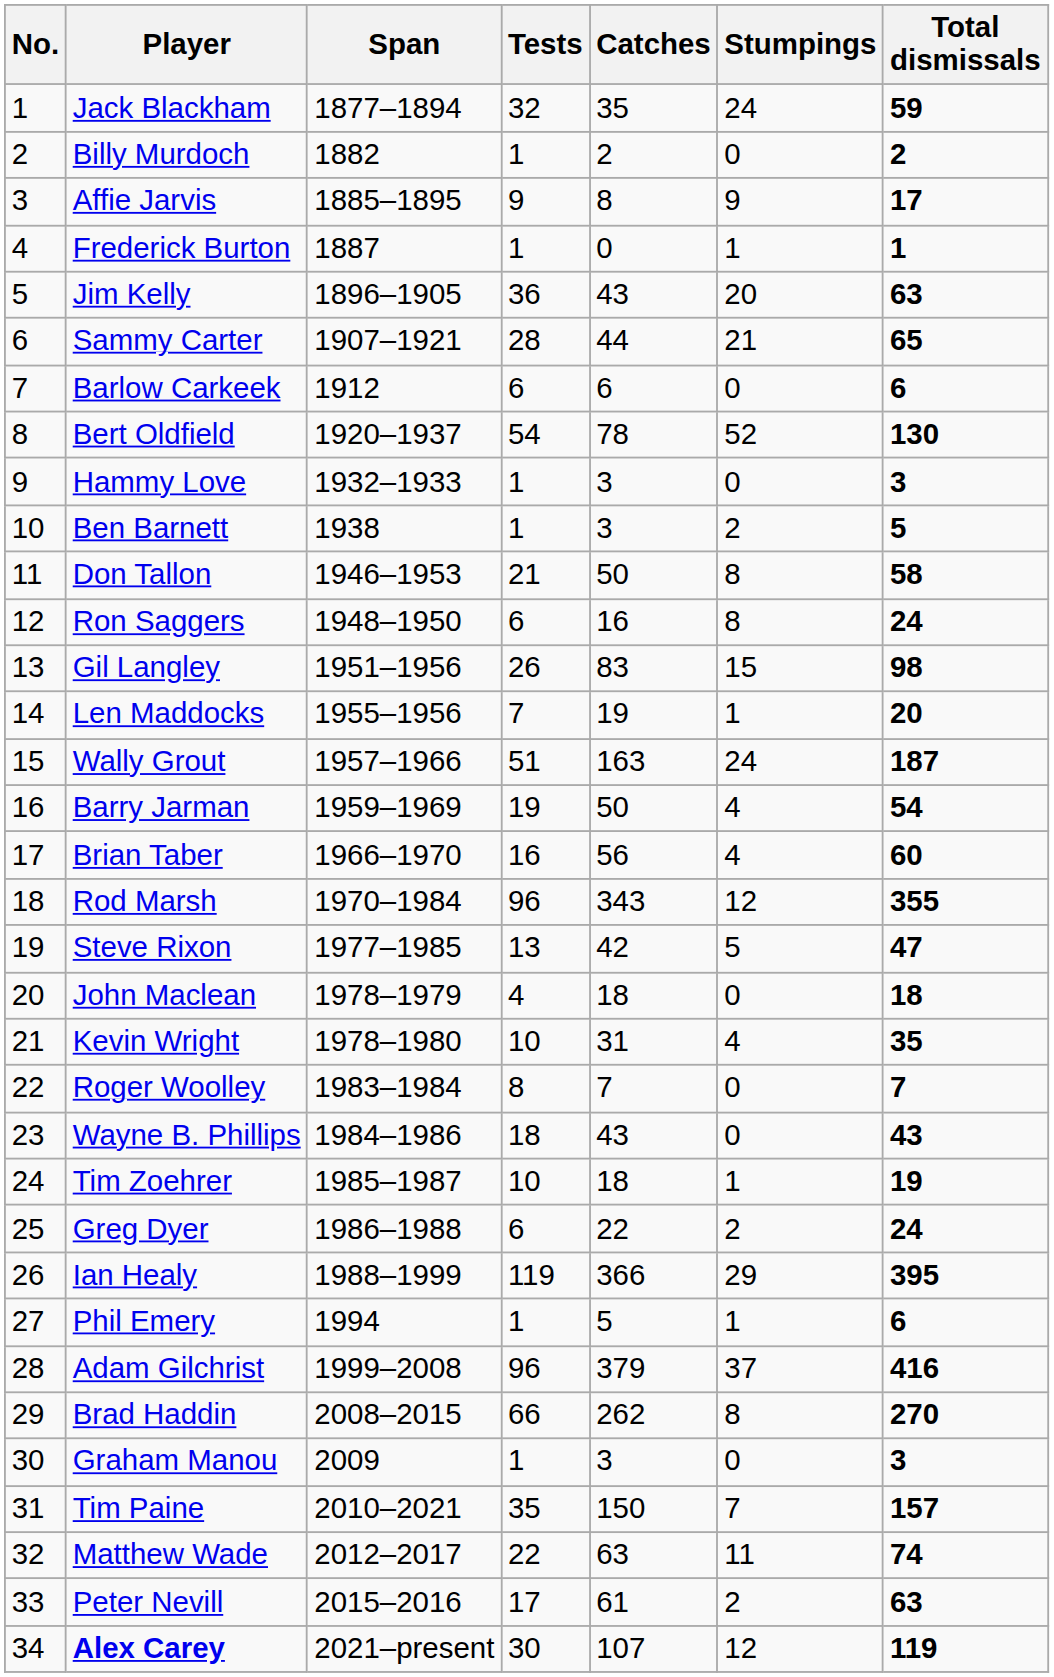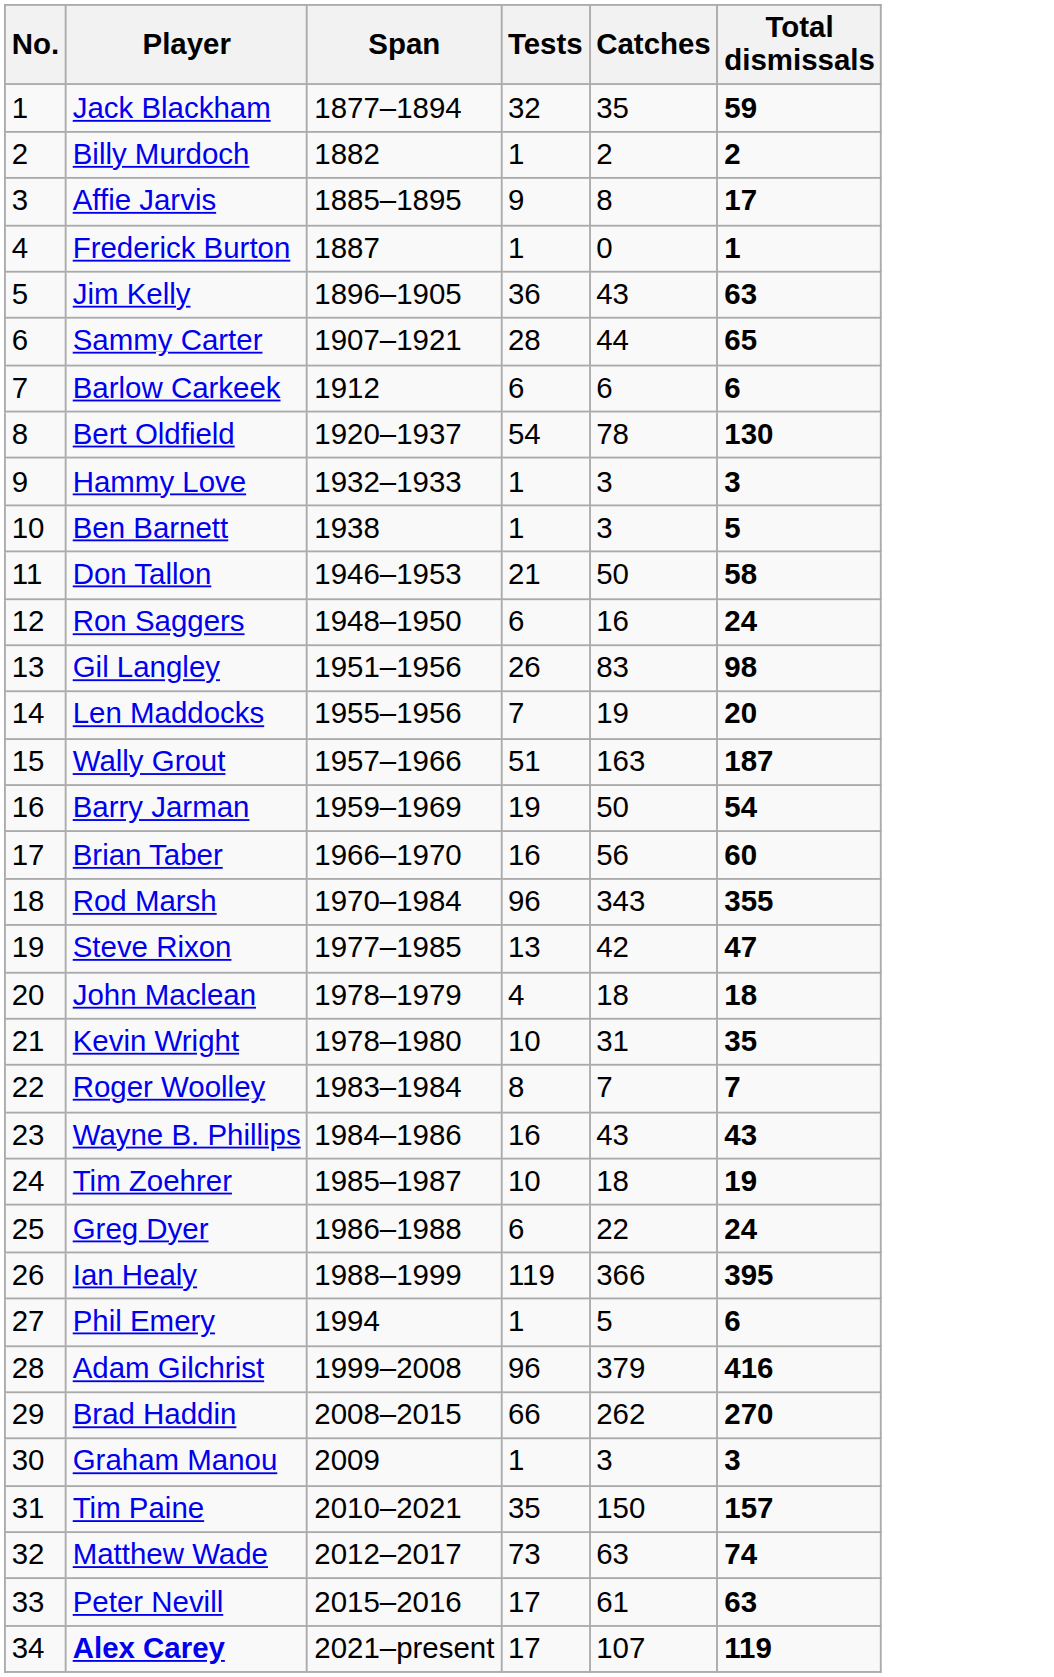 <table class="wikitable sortable">
 <tr style="background:#efefef;">
 <th>No.</th>
 <th>Player</th>
 <th>Span</th>
 <th>Tests</th>
 <th>Catches</th>
-<th>Stumpings</th>
 <th>Total<br>dismissals</th>
 </tr>
 <tr>
 <td>1</td>
 <td><a href='#'>Jack Blackham</a></td>
 <td>1877–1894</td>
 <td>32</td>
 <td>35</td>
-<td>24</td>
 <td><strong>59</strong></td>
 </tr>
 <tr>
 <td>2</td>
 <td><a href='#'>Billy Murdoch</a></td>
 <td>1882</td>
 <td>1</td>
 <td>2</td>
-<td>0</td>
 <td><strong>2</strong></td>
 </tr>
 <tr>
 <td>3</td>
 <td><a href='#'>Affie Jarvis</a></td>
 <td>1885–1895</td>
 <td>9</td>
 <td>8</td>
-<td>9</td>
 <td><strong>17</strong></td>
 </tr>
 <tr>
 <td>4</td>
 <td><a href='#'>Frederick Burton</a></td>
 <td>1887</td>
 <td>1</td>
 <td>0</td>
-<td>1</td>
 <td><strong>1</strong></td>
 </tr>
 <tr>
 <td>5</td>
 <td><a href='#'>Jim Kelly</a></td>
 <td>1896–1905</td>
 <td>36</td>
 <td>43</td>
-<td>20</td>
 <td><strong>63</strong></td>
 </tr>
 <tr>
 <td>6</td>
 <td><a href='#'>Sammy Carter</a></td>
 <td>1907–1921</td>
 <td>28</td>
 <td>44</td>
-<td>21</td>
 <td><strong>65</strong></td>
 </tr>
 <tr>
 <td>7</td>
 <td><a href='#'>Barlow Carkeek</a></td>
 <td>1912</td>
 <td>6</td>
 <td>6</td>
-<td>0</td>
 <td><strong>6</strong></td>
 </tr>
 <tr>
 <td>8</td>
 <td><a href='#'>Bert Oldfield</a></td>
 <td>1920–1937</td>
 <td>54</td>
 <td>78</td>
-<td>52</td>
 <td><strong>130</strong></td>
 </tr>
 <tr>
 <td>9</td>
 <td><a href='#'>Hammy Love</a></td>
 <td>1932–1933</td>
 <td>1</td>
 <td>3</td>
-<td>0</td>
 <td><strong>3</strong></td>
 </tr>
 <tr>
 <td>10</td>
 <td><a href='#'>Ben Barnett</a></td>
 <td>1938</td>
 <td>1</td>
 <td>3</td>
-<td>2</td>
 <td><strong>5</strong></td>
 </tr>
 <tr>
 <td>11</td>
 <td><a href='#'>Don Tallon</a></td>
 <td>1946–1953</td>
 <td>21</td>
 <td>50</td>
-<td>8</td>
 <td><strong>58</strong></td>
 </tr>
 <tr>
 <td>12</td>
 <td><a href='#'>Ron Saggers</a></td>
 <td>1948–1950</td>
 <td>6</td>
 <td>16</td>
-<td>8</td>
 <td><strong>24</strong></td>
 </tr>
 <tr>
 <td>13</td>
 <td><a href='#'>Gil Langley</a></td>
 <td>1951–1956</td>
 <td>26</td>
 <td>83</td>
-<td>15</td>
 <td><strong>98</strong></td>
 </tr>
 <tr>
 <td>14</td>
 <td><a href='#'>Len Maddocks</a></td>
 <td>1955–1956</td>
 <td>7</td>
 <td>19</td>
-<td>1</td>
 <td><strong>20</strong></td>
 </tr>
 <tr>
 <td>15</td>
 <td><a href='#'>Wally Grout</a></td>
 <td>1957–1966</td>
 <td>51</td>
 <td>163</td>
-<td>24</td>
 <td><strong>187</strong></td>
 </tr>
 <tr>
 <td>16</td>
 <td><a href='#'>Barry Jarman</a></td>
 <td>1959–1969</td>
 <td>19</td>
 <td>50</td>
-<td>4</td>
 <td><strong>54</strong></td>
 </tr>
 <tr>
 <td>17</td>
 <td><a href='#'>Brian Taber</a></td>
 <td>1966–1970</td>
 <td>16</td>
 <td>56</td>
-<td>4</td>
 <td><strong>60</strong></td>
 </tr>
 <tr>
 <td>18</td>
 <td><a href='#'>Rod Marsh</a></td>
 <td>1970–1984</td>
 <td>96</td>
 <td>343</td>
-<td>12</td>
 <td><strong>355</strong></td>
 </tr>
 <tr>
 <td>19</td>
 <td><a href='#'>Steve Rixon</a></td>
 <td>1977–1985</td>
 <td>13</td>
 <td>42</td>
-<td>5</td>
 <td><strong>47</strong></td>
 </tr>
 <tr>
 <td>20</td>
 <td><a href='#'>John Maclean</a></td>
 <td>1978–1979</td>
 <td>4</td>
 <td>18</td>
-<td>0</td>
 <td><strong>18</strong></td>
 </tr>
 <tr>
 <td>21</td>
 <td><a href='#'>Kevin Wright</a></td>
 <td>1978–1980</td>
 <td>10</td>
 <td>31</td>
-<td>4</td>
 <td><strong>35</strong></td>
 </tr>
 <tr>
 <td>22</td>
 <td><a href='#'>Roger Woolley</a></td>
 <td>1983–1984</td>
 <td>8</td>
 <td>7</td>
-<td>0</td>
 <td><strong>7</strong></td>
 </tr>
 <tr>
 <td>23</td>
 <td><a href='#'>Wayne B. Phillips</a></td>
 <td>1984–1986</td>
-<td>18</td>
+<td>16</td>
 <td>43</td>
-<td>0</td>
 <td><strong>43</strong></td>
 </tr>
 <tr>
 <td>24</td>
 <td><a href='#'>Tim Zoehrer</a></td>
 <td>1985–1987</td>
 <td>10</td>
 <td>18</td>
-<td>1</td>
 <td><strong>19</strong></td>
 </tr>
 <tr>
 <td>25</td>
 <td><a href='#'>Greg Dyer</a></td>
 <td>1986–1988</td>
 <td>6</td>
 <td>22</td>
-<td>2</td>
 <td><strong>24</strong></td>
 </tr>
 <tr>
 <td>26</td>
 <td><a href='#'>Ian Healy</a></td>
 <td>1988–1999</td>
 <td>119</td>
 <td>366</td>
-<td>29</td>
 <td><strong>395</strong></td>
 </tr>
 <tr>
 <td>27</td>
 <td><a href='#'>Phil Emery</a></td>
 <td>1994</td>
 <td>1</td>
 <td>5</td>
-<td>1</td>
 <td><strong>6</strong></td>
 </tr>
 <tr>
 <td>28</td>
 <td><a href='#'>Adam Gilchrist</a></td>
 <td>1999–2008</td>
 <td>96</td>
 <td>379</td>
-<td>37</td>
 <td><strong>416</strong></td>
 </tr>
 <tr>
 <td>29</td>
 <td><a href='#'>Brad Haddin</a></td>
 <td>2008–2015</td>
 <td>66</td>
 <td>262</td>
-<td>8</td>
 <td><strong>270</strong></td>
 </tr>
 <tr>
 <td>30</td>
 <td><a href='#'>Graham Manou</a></td>
 <td>2009</td>
 <td>1</td>
 <td>3</td>
-<td>0</td>
 <td><strong>3</strong></td>
 </tr>
 <tr>
 <td>31</td>
 <td><a href='#'>Tim Paine</a></td>
 <td>2010–2021</td>
 <td>35</td>
 <td>150</td>
-<td>7</td>
 <td><strong>157</strong></td>
 </tr>
 <tr>
 <td>32</td>
 <td><a href='#'>Matthew Wade</a></td>
 <td>2012–2017</td>
-<td>22</td>
+<td>73</td>
 <td>63</td>
-<td>11</td>
 <td><strong>74</strong></td>
 </tr>
 <tr>
 <td>33</td>
 <td><a href='#'>Peter Nevill</a></td>
 <td>2015–2016</td>
 <td>17</td>
 <td>61</td>
-<td>2</td>
 <td><strong>63</strong></td>
 </tr>
 <tr>
 <td>34</td>
 <td><strong><a href='#'>Alex Carey</a></strong></td>
 <td>2021–present</td>
-<td>30</td>
+<td>17</td>
 <td>107</td>
-<td>12</td>
 <td><strong>119</strong></td>
 </tr>
 </table>
